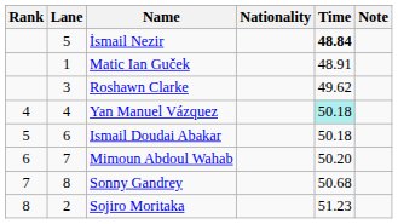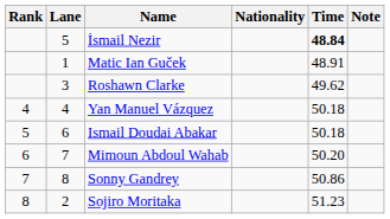 <table class="wikitable sortable" style="text-align:center">
 <tr>
 <th>Rank</th>
 <th>Lane</th>
 <th>Name</th>
 <th>Nationality</th>
 <th>Time</th>
 <th>Note</th>
 </tr>
 <tr>
 <td></td>
 <td>5</td>
 <td align=left><a href='#'>İsmail Nezir</a></td>
 <td align=left></td>
 <td><strong>48.84</strong></td>
 <td></td>
 </tr>
 <tr>
 <td></td>
 <td>1</td>
 <td align=left><a href='#'>Matic Ian Guček</a></td>
 <td align=left></td>
 <td>48.91</td>
 <td></td>
 </tr>
 <tr>
 <td></td>
 <td>3</td>
 <td align=left><a href='#'>Roshawn Clarke</a></td>
 <td align=left></td>
 <td>49.62</td>
 <td></td>
 </tr>
 <tr>
 <td>4</td>
 <td>4</td>
 <td align=left><a href='#'>Yan Manuel Vázquez</a></td>
 <td align=left></td>
-<td style="background: paleturquoise;">50.18 </td>
+<td>50.18 </td>
 <td></td>
 </tr>
 <tr>
 <td>5</td>
 <td>6</td>
 <td align=left><a href='#'>Ismail Doudai Abakar</a></td>
 <td align=left></td>
 <td>50.18 </td>
 <td></td>
 </tr>
 <tr>
 <td>6</td>
 <td>7</td>
 <td align=left><a href='#'>Mimoun Abdoul Wahab</a></td>
 <td align=left></td>
 <td>50.20</td>
 <td></td>
 </tr>
 <tr>
 <td>7</td>
 <td>8</td>
 <td align=left><a href='#'>Sonny Gandrey</a></td>
 <td align=left></td>
-<td>50.68</td>
+<td>50.86</td>
 <td></td>
 </tr>
 <tr>
 <td>8</td>
 <td>2</td>
 <td align=left><a href='#'>Sojiro Moritaka</a></td>
 <td align=left></td>
 <td>51.23</td>
 <td></td>
 </tr>
 </table>
